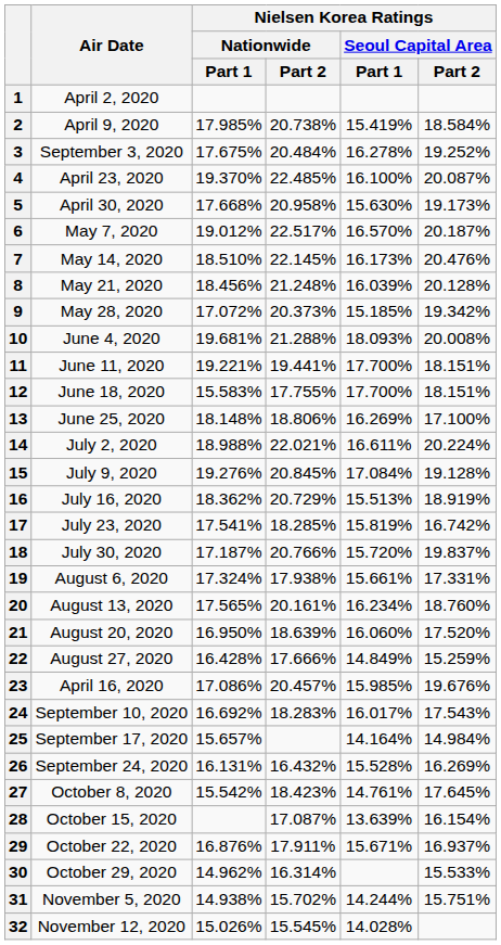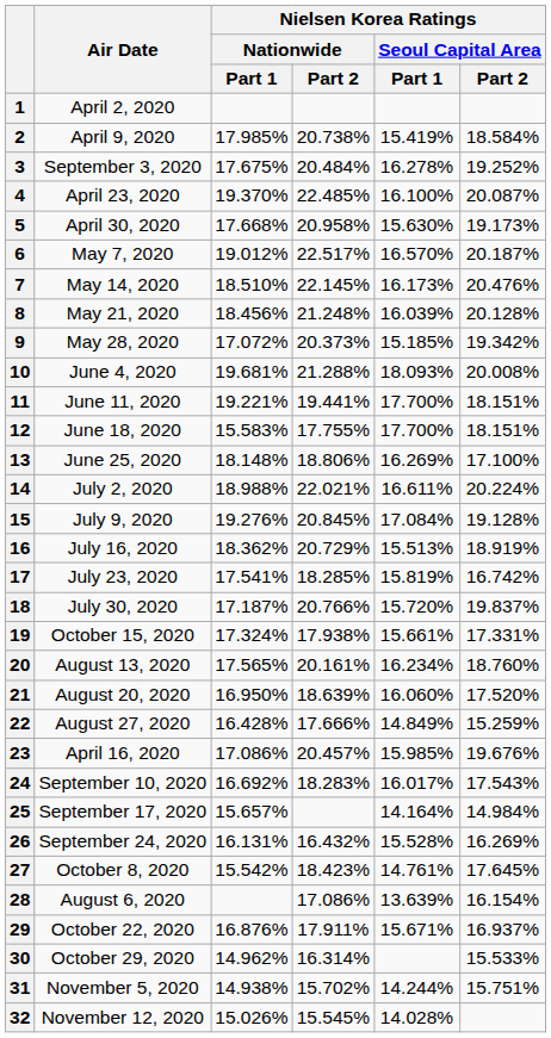 <table class="wikitable sortable" style="text-align:center">
 <tr>
 <th rowspan="3"></th>
 <th rowspan="3">Air Date</th>
 <th colspan=4>Nielsen Korea Ratings</th>
 </tr>
 <tr>
 <th colspan=2>Nationwide</th>
 <th colspan=2><a href='#'>Seoul Capital Area</a></th>
 </tr>
 <tr>
 <th>Part 1</th>
 <th>Part 2</th>
 <th>Part 1</th>
 <th>Part 2</th>
 </tr>
 <tr>
 <th>1</th>
 <td>April 2, 2020</td>
 <td></td>
 <td></td>
 <td></td>
 <td></td>
 </tr>
 <tr>
 <th>2</th>
 <td>April 9, 2020</td>
 <td>17.985%</td>
 <td>20.738%</td>
 <td>15.419%</td>
 <td>18.584%</td>
 </tr>
 <tr>
 <th>3</th>
 <td>September 3, 2020</td>
 <td>17.675%</td>
 <td>20.484%</td>
 <td>16.278%</td>
 <td>19.252%</td>
 </tr>
 <tr>
 <th>4</th>
 <td>April 23, 2020</td>
 <td>19.370%</td>
 <td>22.485%</td>
 <td>16.100%</td>
 <td>20.087%</td>
 </tr>
 <tr>
 <th>5</th>
 <td>April 30, 2020</td>
 <td>17.668%</td>
 <td>20.958%</td>
 <td>15.630%</td>
 <td>19.173%</td>
 </tr>
 <tr>
 <th>6</th>
 <td>May 7, 2020</td>
 <td>19.012%</td>
 <td>22.517%</td>
 <td>16.570%</td>
 <td>20.187%</td>
 </tr>
 <tr>
 <th>7</th>
 <td>May 14, 2020</td>
 <td>18.510%</td>
 <td>22.145%</td>
 <td>16.173%</td>
 <td>20.476%</td>
 </tr>
 <tr>
 <th>8</th>
 <td>May 21, 2020</td>
 <td>18.456%</td>
 <td>21.248%</td>
 <td>16.039%</td>
 <td>20.128%</td>
 </tr>
 <tr>
 <th>9</th>
 <td>May 28, 2020</td>
 <td>17.072%</td>
 <td>20.373%</td>
 <td>15.185%</td>
 <td>19.342%</td>
 </tr>
 <tr>
 <th>10</th>
 <td>June 4, 2020</td>
 <td>19.681%</td>
 <td>21.288%</td>
 <td>18.093%</td>
 <td>20.008%</td>
 </tr>
 <tr>
 <th>11</th>
 <td>June 11, 2020</td>
 <td>19.221%</td>
 <td>19.441%</td>
 <td>17.700%</td>
 <td>18.151%</td>
 </tr>
 <tr>
 <th>12</th>
 <td>June 18, 2020</td>
 <td>15.583%</td>
 <td>17.755%</td>
 <td>17.700%</td>
 <td>18.151%</td>
 </tr>
 <tr>
 <th>13</th>
 <td>June 25, 2020</td>
 <td>18.148%</td>
 <td>18.806%</td>
 <td>16.269%</td>
 <td>17.100%</td>
 </tr>
 <tr>
 <th>14</th>
 <td>July 2, 2020</td>
 <td>18.988%</td>
 <td>22.021%</td>
 <td>16.611%</td>
 <td>20.224%</td>
 </tr>
 <tr>
 <th>15</th>
 <td>July 9, 2020</td>
 <td>19.276%</td>
 <td>20.845%</td>
 <td>17.084%</td>
 <td>19.128%</td>
 </tr>
 <tr>
 <th>16</th>
 <td>July 16, 2020</td>
 <td>18.362%</td>
 <td>20.729%</td>
 <td>15.513%</td>
 <td>18.919%</td>
 </tr>
 <tr>
 <th>17</th>
 <td>July 23, 2020</td>
 <td>17.541%</td>
 <td>18.285%</td>
 <td>15.819%</td>
 <td>16.742%</td>
 </tr>
 <tr>
 <th>18</th>
 <td>July 30, 2020</td>
 <td>17.187%</td>
 <td>20.766%</td>
 <td>15.720%</td>
 <td>19.837%</td>
 </tr>
 <tr>
 <th>19</th>
-<td>August 6, 2020</td>
+<td>October 15, 2020</td>
 <td>17.324%</td>
 <td>17.938%</td>
 <td>15.661%</td>
 <td>17.331%</td>
 </tr>
 <tr>
 <th>20</th>
 <td>August 13, 2020</td>
 <td>17.565%</td>
 <td>20.161%</td>
 <td>16.234%</td>
 <td>18.760%</td>
 </tr>
 <tr>
 <th>21</th>
 <td>August 20, 2020</td>
 <td>16.950%</td>
 <td>18.639%</td>
 <td>16.060%</td>
 <td>17.520%</td>
 </tr>
 <tr>
 <th>22</th>
 <td>August 27, 2020</td>
 <td>16.428%</td>
 <td>17.666%</td>
 <td>14.849%</td>
 <td>15.259%</td>
 </tr>
 <tr>
 <th>23</th>
 <td>April 16, 2020</td>
 <td>17.086%</td>
 <td>20.457%</td>
 <td>15.985%</td>
 <td>19.676%</td>
 </tr>
 <tr>
 <th>24</th>
 <td>September 10, 2020</td>
 <td>16.692%</td>
 <td>18.283%</td>
 <td>16.017%</td>
 <td>17.543%</td>
 </tr>
 <tr>
 <th>25</th>
 <td>September 17, 2020</td>
 <td>15.657%</td>
 <td></td>
 <td>14.164%</td>
 <td>14.984%</td>
 </tr>
 <tr>
 <th>26</th>
 <td>September 24, 2020</td>
 <td>16.131%</td>
 <td>16.432%</td>
 <td>15.528%</td>
 <td>16.269%</td>
 </tr>
 <tr>
 <th>27</th>
 <td>October 8, 2020</td>
 <td>15.542%</td>
 <td>18.423%</td>
 <td>14.761%</td>
 <td>17.645%</td>
 </tr>
 <tr>
 <th>28</th>
-<td>October 15, 2020</td>
+<td>August 6, 2020</td>
 <td></td>
-<td>17.087%</td>
+<td>17.086%</td>
 <td>13.639%</td>
 <td>16.154%</td>
 </tr>
 <tr>
 <th>29</th>
 <td>October 22, 2020</td>
 <td>16.876%</td>
 <td>17.911%</td>
 <td>15.671%</td>
 <td>16.937%</td>
 </tr>
 <tr>
 <th>30</th>
 <td>October 29, 2020</td>
 <td>14.962%</td>
 <td>16.314%</td>
 <td></td>
 <td>15.533%</td>
 </tr>
 <tr>
 <th>31</th>
 <td>November 5, 2020</td>
 <td>14.938%</td>
 <td>15.702%</td>
 <td>14.244%</td>
 <td>15.751%</td>
 </tr>
 <tr>
 <th>32</th>
 <td>November 12, 2020</td>
 <td>15.026%</td>
 <td>15.545%</td>
 <td>14.028%</td>
 <td></td>
 </tr>
 </table>
